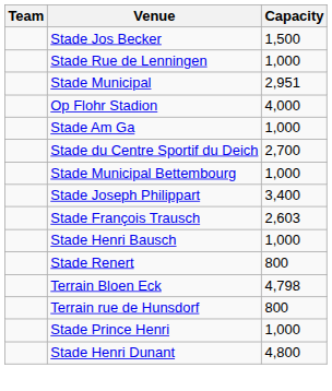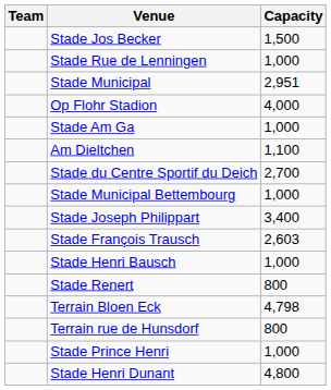 <table class="wikitable sortable">
 <tr>
 <th>Team</th>
 <th>Venue</th>
 <th>Capacity</th>
 </tr>
 <tr>
 <td></td>
 <td><a href='#'>Stade Jos Becker</a></td>
 <td>1,500</td>
 </tr>
 <tr>
 <td></td>
 <td><a href='#'>Stade Rue de Lenningen</a></td>
 <td>1,000</td>
 </tr>
 <tr>
 <td></td>
 <td><a href='#'>Stade Municipal</a></td>
 <td>2,951</td>
 </tr>
 <tr>
 <td></td>
 <td><a href='#'>Op Flohr Stadion</a></td>
 <td>4,000</td>
 </tr>
 <tr>
 <td></td>
 <td><a href='#'>Stade Am Ga</a></td>
 <td>1,000</td>
+</tr>
+<tr>
+<td></td>
+<td><a href='#'>Am Dieltchen</a></td>
+<td>1,100</td>
 </tr>
 <tr>
 <td></td>
 <td><a href='#'>Stade du Centre Sportif du Deich</a></td>
 <td>2,700</td>
 </tr>
 <tr>
 <td></td>
 <td><a href='#'>Stade Municipal Bettembourg </a></td>
 <td>1,000</td>
 </tr>
 <tr>
 <td></td>
 <td><a href='#'>Stade Joseph Philippart</a></td>
 <td>3,400</td>
 </tr>
 <tr>
 <td></td>
 <td><a href='#'>Stade François Trausch</a></td>
 <td>2,603</td>
 </tr>
 <tr>
 <td></td>
 <td><a href='#'>Stade Henri Bausch</a></td>
 <td>1,000</td>
 </tr>
 <tr>
 <td></td>
 <td><a href='#'>Stade Renert</a></td>
 <td>800</td>
 </tr>
 <tr>
 <td></td>
 <td><a href='#'>Terrain Bloen Eck</a></td>
 <td>4,798</td>
 </tr>
 <tr>
 <td></td>
 <td><a href='#'>Terrain rue de Hunsdorf</a></td>
 <td>800</td>
 </tr>
 <tr>
 <td></td>
 <td><a href='#'>Stade Prince Henri</a></td>
 <td>1,000</td>
 </tr>
 <tr>
 <td></td>
 <td><a href='#'>Stade Henri Dunant</a></td>
 <td>4,800</td>
 </tr>
 </table>
